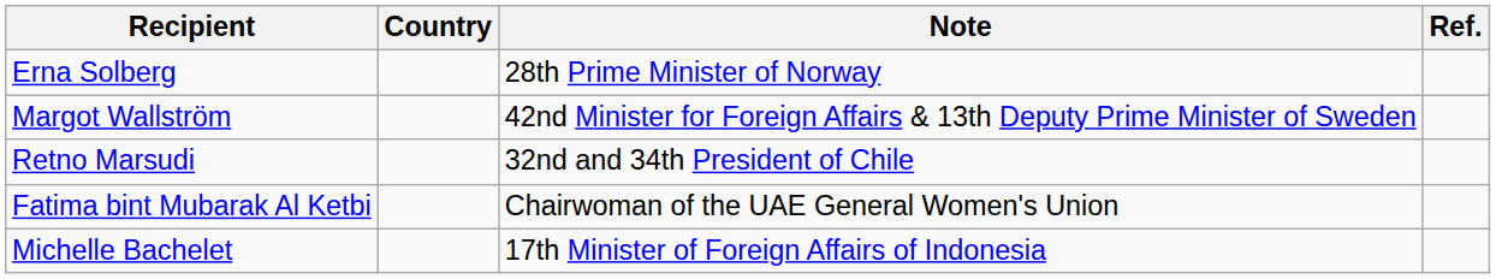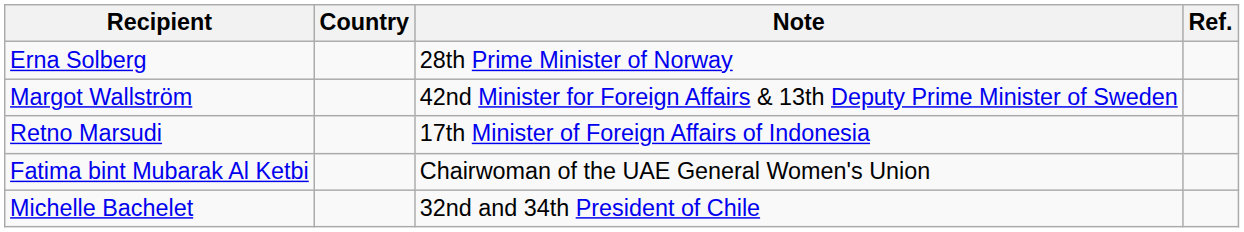 <table class="wikitable">
 <tr>
 <th>Recipient</th>
 <th>Country</th>
 <th>Note</th>
 <th>Ref.</th>
 </tr>
 <tr>
 <td><a href='#'>Erna Solberg</a></td>
 <td></td>
 <td>28th <a href='#'>Prime Minister of Norway</a></td>
 <td></td>
 </tr>
 <tr>
 <td><a href='#'>Margot Wallström</a></td>
 <td></td>
 <td>42nd <a href='#'>Minister for Foreign Affairs</a> & 13th <a href='#'>Deputy Prime Minister of Sweden</a></td>
 <td></td>
 </tr>
 <tr>
 <td><a href='#'>Retno Marsudi</a></td>
 <td></td>
-<td>32nd and 34th <a href='#'>President of Chile</a></td>
+<td>17th <a href='#'>Minister of Foreign Affairs of Indonesia</a></td>
 <td></td>
 </tr>
 <tr>
 <td><a href='#'>Fatima bint Mubarak Al Ketbi</a></td>
 <td></td>
 <td>Chairwoman of the UAE General Women's Union</td>
 <td></td>
 </tr>
 <tr>
 <td><a href='#'>Michelle Bachelet</a></td>
 <td></td>
-<td>17th <a href='#'>Minister of Foreign Affairs of Indonesia</a></td>
+<td>32nd and 34th <a href='#'>President of Chile</a></td>
 <td></td>
 </tr>
 </table>
